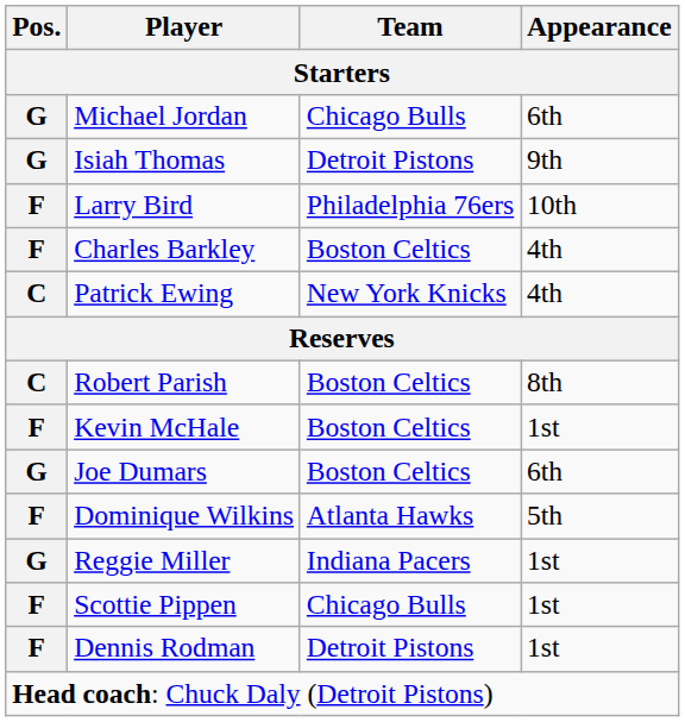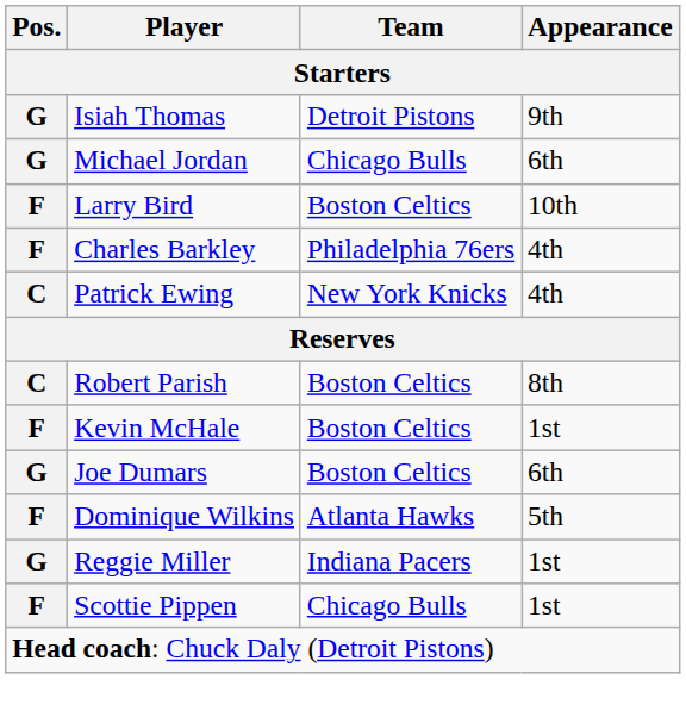 <table class="wikitable">
 <tr>
 <th>Pos.</th>
 <th>Player</th>
 <th>Team</th>
 <th>Appearance</th>
 </tr>
 <tr>
 <th colspan="4">Starters</th>
 </tr>
 <tr>
 <th>G</th>
+<td><a href='#'>Isiah Thomas</a></td>
+<td><a href='#'>Detroit Pistons</a></td>
+<td>9th</td>
+</tr>
+<tr>
+<th>G</th>
 <td><a href='#'>Michael Jordan</a></td>
 <td><a href='#'>Chicago Bulls</a></td>
 <td>6th</td>
 </tr>
 <tr>
-<th>G</th>
-<td><a href='#'>Isiah Thomas</a></td>
-<td><a href='#'>Detroit Pistons</a></td>
-<td>9th</td>
-</tr>
-<tr>
 <th>F</th>
 <td><a href='#'>Larry Bird</a></td>
-<td><a href='#'>Philadelphia 76ers</a></td>
+<td><a href='#'>Boston Celtics</a></td>
 <td>10th</td>
 </tr>
 <tr>
 <th>F</th>
 <td><a href='#'>Charles Barkley</a></td>
-<td><a href='#'>Boston Celtics</a></td>
+<td><a href='#'>Philadelphia 76ers</a></td>
 <td>4th</td>
 </tr>
 <tr>
 <th>C</th>
 <td><a href='#'>Patrick Ewing</a></td>
 <td><a href='#'>New York Knicks</a></td>
 <td>4th</td>
 </tr>
 <tr>
 <th colspan="4">Reserves</th>
 </tr>
 <tr>
 <th>C</th>
 <td><a href='#'>Robert Parish</a></td>
 <td><a href='#'>Boston Celtics</a></td>
 <td>8th</td>
 </tr>
 <tr>
 <th>F</th>
 <td><a href='#'>Kevin McHale</a></td>
 <td><a href='#'>Boston Celtics</a></td>
 <td>1st</td>
 </tr>
 <tr>
 <th>G</th>
 <td><a href='#'>Joe Dumars</a></td>
 <td><a href='#'>Boston Celtics</a></td>
 <td>6th</td>
 </tr>
 <tr>
 <th>F</th>
 <td><a href='#'>Dominique Wilkins</a></td>
 <td><a href='#'>Atlanta Hawks</a></td>
 <td>5th</td>
 </tr>
 <tr>
 <th>G</th>
 <td><a href='#'>Reggie Miller</a></td>
 <td><a href='#'>Indiana Pacers</a></td>
 <td>1st</td>
 </tr>
 <tr>
 <th>F</th>
 <td><a href='#'>Scottie Pippen</a></td>
 <td><a href='#'>Chicago Bulls</a></td>
 <td>1st</td>
 </tr>
 <tr>
-<th>F</th>
-<td><a href='#'>Dennis Rodman</a></td>
-<td><a href='#'>Detroit Pistons</a></td>
-<td>1st</td>
-</tr>
-<tr>
 <td colspan="4"><strong>Head coach</strong>: <a href='#'>Chuck Daly</a> (<a href='#'>Detroit Pistons</a>)</td>
 </tr>
 </table>
